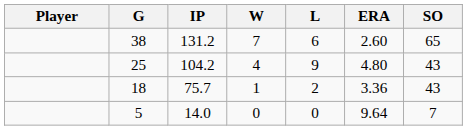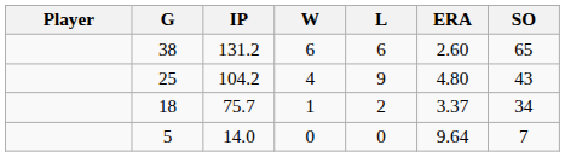 <table class="wikitable sortable">
 <tr>
 <th bgcolor="#DDDDFF" width="16%">Player</th>
 <th bgcolor="#DDDDFF" width="9%">G</th>
 <th bgcolor="#DDDDFF" width="9%">IP</th>
 <th bgcolor="#DDDDFF" width="9%">W</th>
 <th bgcolor="#DDDDFF" width="9%">L</th>
 <th bgcolor="#DDDDFF" width="9%">ERA</th>
 <th bgcolor="#DDDDFF" width="9%">SO</th>
 </tr>
 <tr align="center">
 <td></td>
 <td>38</td>
 <td>131.2</td>
-<td>7</td>
+<td>6</td>
 <td>6</td>
 <td>2.60</td>
 <td>65</td>
 </tr>
 <tr align="center">
 <td></td>
 <td>25</td>
 <td>104.2</td>
 <td>4</td>
 <td>9</td>
 <td>4.80</td>
 <td>43</td>
 </tr>
 <tr align="center">
 <td></td>
 <td>18</td>
 <td>75.7</td>
 <td>1</td>
 <td>2</td>
-<td>3.36</td>
-<td>43</td>
+<td>3.37</td>
+<td>34</td>
 </tr>
 <tr align="center">
 <td></td>
 <td>5</td>
 <td>14.0</td>
 <td>0</td>
 <td>0</td>
 <td>9.64</td>
 <td>7</td>
 </tr>
 </table>
